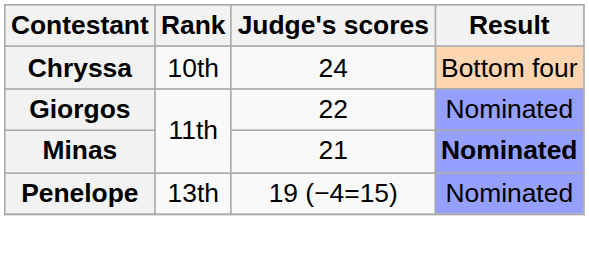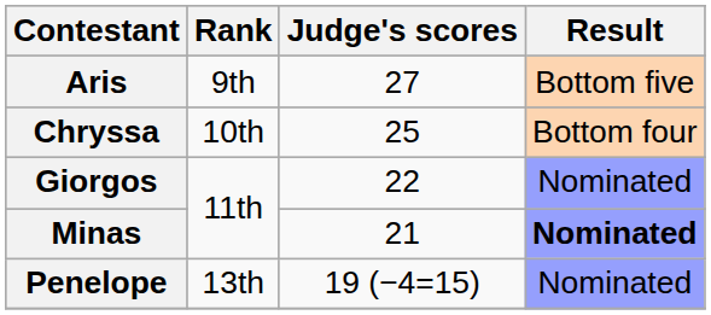 <table class="wikitable sortable plainrowheaders" style="text-align:center;">
 <tr>
 <th scope="col">Contestant</th>
 <th scope="col">Rank</th>
 <th scope="col">Judge's scores</th>
 <th scope="col">Result</th>
 </tr>
 <tr>
+<th scope="row">Aris</th>
+<td>9th</td>
+<td>27</td>
+<td style="background:#fdd5b1">Bottom five</td>
+</tr>
+<tr>
 <th scope="row">Chryssa</th>
 <td>10th</td>
-<td>24</td>
+<td>25</td>
 <td style="background:#fdd5b1">Bottom four</td>
 </tr>
 <tr>
 <th scope="row">Giorgos</th>
 <td rowspan="2">11th</td>
 <td>22</td>
 <td style="background:#959ffd">Nominated</td>
 </tr>
 <tr>
 <th scope="row">Minas</th>
 <td>21</td>
 <td style="background:#959ffd"><strong>Nominated</strong></td>
 </tr>
 <tr>
 <th scope="row">Penelope</th>
 <td>13th</td>
 <td>19 (−4=15)</td>
 <td style="background:#959ffd">Nominated</td>
 </tr>
 <tr>
 </tr>
 </table>
